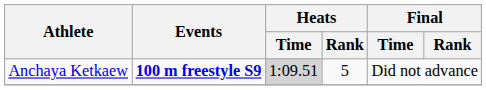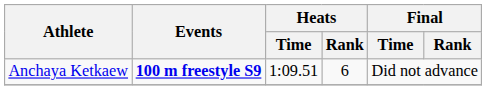 <table class=wikitable style="font-size:90%">
 <tr>
 <th rowspan="2">Athlete</th>
 <th rowspan="2">Events</th>
 <th colspan="2">Heats</th>
 <th colspan="2">Final</th>
 </tr>
 <tr>
 <th>Time</th>
 <th>Rank</th>
 <th>Time</th>
 <th>Rank</th>
 </tr>
 <tr align=center>
 <td align=left><a href='#'>Anchaya Ketkaew</a></td>
 <td align=left><strong><a href='#'>100 m freestyle S9</a></strong></td>
-<td style="background: lightgrey;">1:09.51</td>
-<td>5</td>
+<td>1:09.51</td>
+<td>6</td>
 <td colspan="2">Did not advance</td>
 </tr>
 <tr align=center>
 </tr>
 </table>
